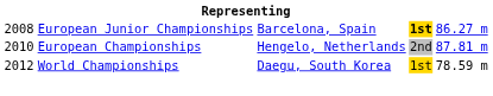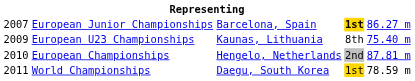 <table>
 <tr>
 <th colspan="5">Representing </th>
 </tr>
 <tr>
-<td>2008</td>
+<td>2007</td>
 <td><a href='#'>European Junior Championships</a></td>
 <td><a href='#'>Barcelona, Spain</a></td>
 <td bgcolor="gold"><strong>1st</strong></td>
 <td><a href='#'>86.27 m</a></td>
+</tr>
+<tr>
+<td>2009</td>
+<td><a href='#'>European U23 Championships</a></td>
+<td><a href='#'>Kaunas, Lithuania</a></td>
+<td>8th</td>
+<td><a href='#'>75.40 m</a></td>
 </tr>
 <tr>
 <td>2010</td>
 <td><a href='#'>European Championships</a></td>
 <td><a href='#'>Hengelo, Netherlands</a></td>
 <td bgcolor="silver">2nd</td>
 <td><a href='#'>87.81 m</a></td>
 </tr>
 <tr>
-<td>2012</td>
+<td>2011</td>
 <td><a href='#'>World Championships</a></td>
 <td><a href='#'>Daegu, South Korea</a></td>
 <td bgcolor="gold">1st</td>
 <td>78.59 m</td>
 </tr>
 </table>
